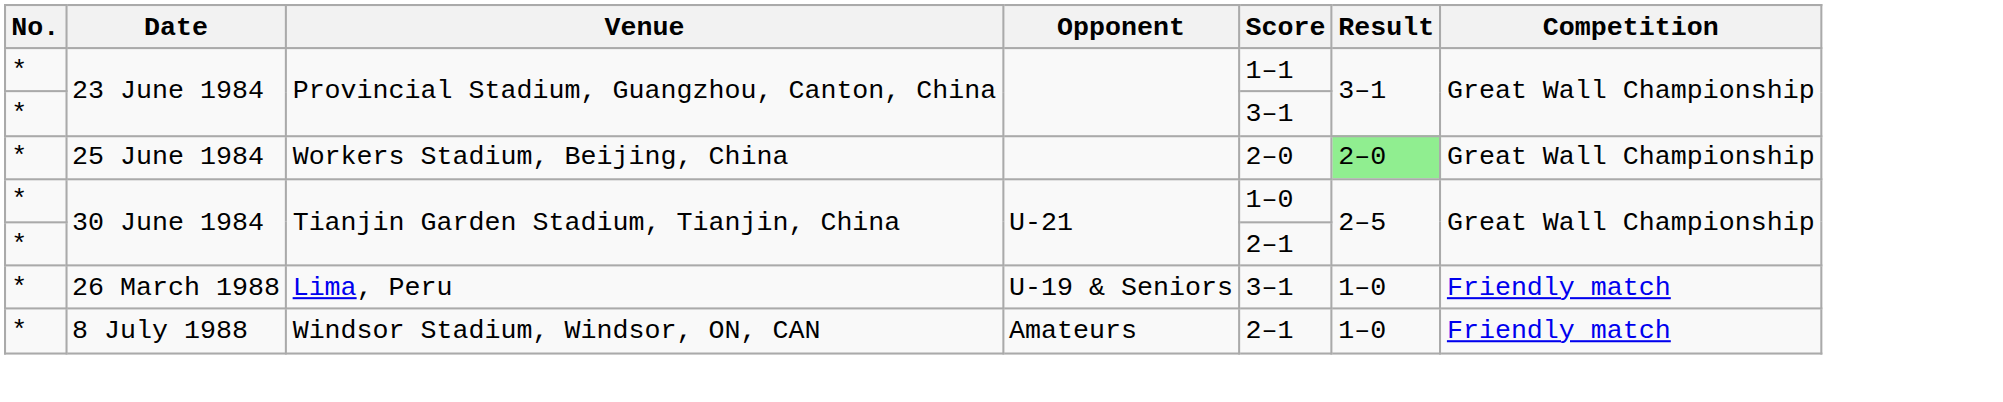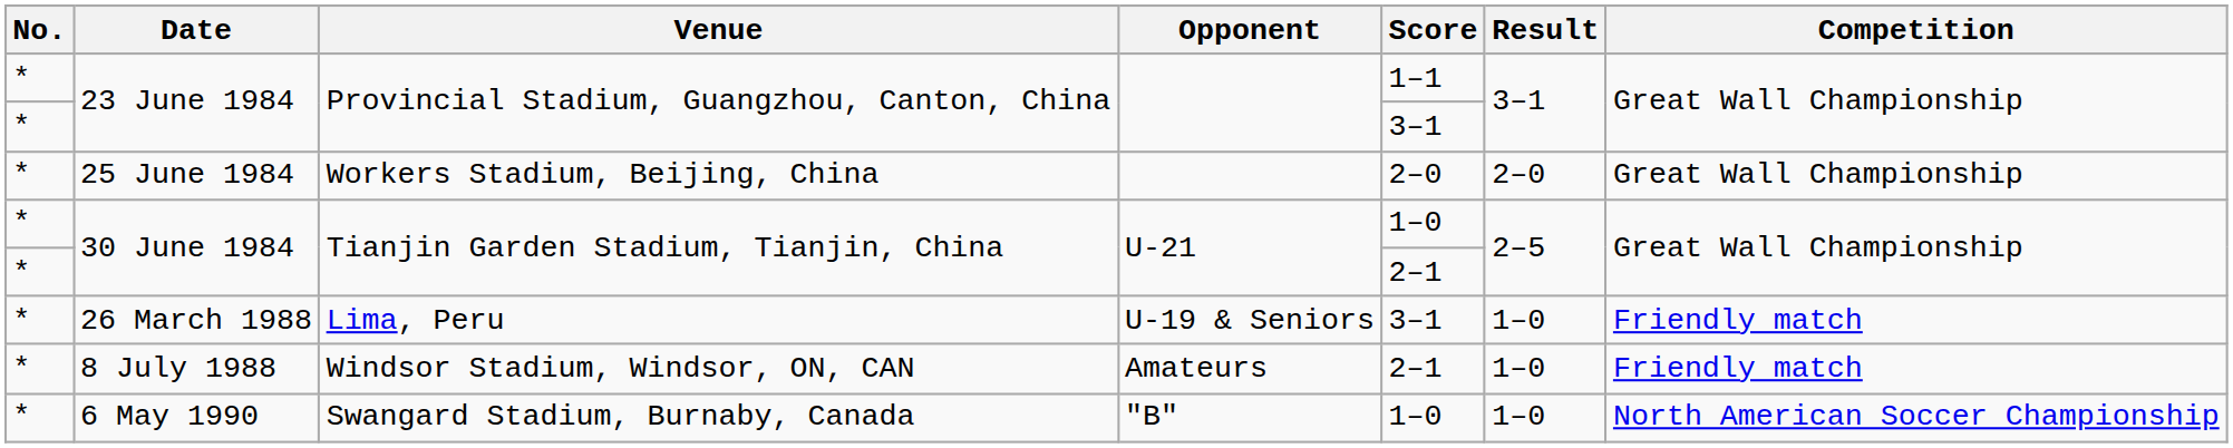 <table class="wikitable">
 <tr>
 <th>No.</th>
 <th>Date</th>
 <th>Venue</th>
 <th>Opponent</th>
 <th>Score</th>
 <th>Result</th>
 <th>Competition</th>
 </tr>
 <tr>
 <td>*</td>
 <td rowspan="2">23 June 1984</td>
 <td rowspan="2">Provincial Stadium, Guangzhou, Canton, China</td>
 <td rowspan="2"></td>
 <td>1–1</td>
 <td rowspan="2">3–1</td>
 <td rowspan="2">Great Wall Championship</td>
 </tr>
 <tr>
 <td>*</td>
 <td>3–1</td>
 </tr>
 <tr>
 <td>*</td>
 <td>25 June 1984</td>
 <td>Workers Stadium, Beijing, China</td>
 <td></td>
 <td>2–0</td>
-<td style="background: lightgreen;">2–0</td>
+<td>2–0</td>
 <td>Great Wall Championship</td>
 </tr>
 <tr>
 <td>*</td>
 <td rowspan="2">30 June 1984</td>
 <td rowspan="2">Tianjin Garden Stadium, Tianjin, China</td>
 <td rowspan="2"> U-21</td>
 <td>1–0</td>
 <td rowspan="2">2–5</td>
 <td rowspan="2">Great Wall Championship</td>
 </tr>
 <tr>
 <td>*</td>
 <td>2–1</td>
 </tr>
 <tr>
 <td>*</td>
 <td>26 March 1988</td>
 <td><a href='#'>Lima</a>, Peru</td>
 <td> U-19 & Seniors</td>
 <td>3–1</td>
 <td>1–0</td>
 <td><a href='#'>Friendly match</a></td>
 </tr>
 <tr>
 <td>*</td>
 <td>8 July 1988</td>
 <td>Windsor Stadium, Windsor, ON, CAN</td>
 <td> Amateurs</td>
 <td>2–1</td>
 <td>1–0</td>
 <td><a href='#'>Friendly match</a></td>
 </tr>
+<tr>
+<td>*</td>
+<td>6 May 1990</td>
+<td>Swangard Stadium, Burnaby, Canada</td>
+<td> "B"</td>
+<td>1–0</td>
+<td>1–0</td>
+<td><a href='#'>North American Soccer Championship</a></td>
+</tr>
 </table>
